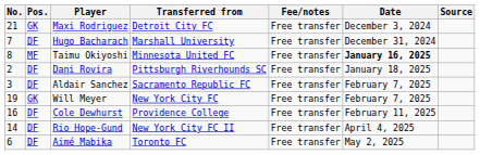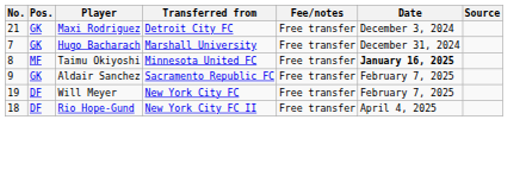 <table class="wikitable sortable">
 <tr>
 <th>No.</th>
 <th>Pos.</th>
 <th>Player</th>
 <th>Transferred from</th>
 <th>Fee/notes</th>
 <th>Date</th>
 <th>Source</th>
 </tr>
 <tr>
 <td>21</td>
 <td><a href='#'>GK</a></td>
 <td> <a href='#'>Maxi Rodriguez</a></td>
 <td> <a href='#'>Detroit City FC</a></td>
 <td>Free transfer</td>
 <td>December 3, 2024</td>
 <td></td>
 </tr>
 <tr>
 <td>7</td>
-<td><a href='#'>DF</a></td>
+<td><a href='#'>GK</a></td>
 <td> <a href='#'>Hugo Bacharach</a></td>
 <td> <a href='#'>Marshall University</a></td>
 <td>Free transfer</td>
 <td>December 31, 2024</td>
 <td></td>
 </tr>
 <tr>
 <td>8</td>
 <td><a href='#'>MF</a></td>
 <td> Taimu Okiyoshi</td>
 <td> <a href='#'>Minnesota United FC</a></td>
 <td>Free transfer</td>
 <td><strong>January 16, 2025</strong></td>
 <td></td>
 </tr>
 <tr>
-<td>2</td>
-<td><a href='#'>DF</a></td>
-<td> <a href='#'>Dani Rovira</a></td>
-<td> <a href='#'>Pittsburgh Riverhounds SC</a></td>
-<td>Free transfer</td>
-<td>January 18, 2025</td>
-<td></td>
-</tr>
-<tr>
-<td>3</td>
-<td><a href='#'>DF</a></td>
+<td>9</td>
+<td><a href='#'>GK</a></td>
 <td> Aldair Sanchez</td>
 <td> <a href='#'>Sacramento Republic FC</a></td>
 <td>Free transfer</td>
 <td>February 7, 2025</td>
 <td></td>
 </tr>
 <tr>
 <td>19</td>
-<td><a href='#'>GK</a></td>
+<td><a href='#'>DF</a></td>
 <td> Will Meyer</td>
 <td> <a href='#'>New York City FC</a></td>
 <td>Free transfer</td>
 <td>February 7, 2025</td>
 <td></td>
 </tr>
 <tr>
-<td>16</td>
-<td><a href='#'>DF</a></td>
-<td> <a href='#'>Cole Dewhurst</a></td>
-<td> <a href='#'>Providence College</a></td>
-<td>Free transfer</td>
-<td>February 11, 2025</td>
-<td></td>
-</tr>
-<tr>
-<td>14</td>
+<td>18</td>
 <td><a href='#'>DF</a></td>
 <td> <a href='#'>Rio Hope-Gund</a></td>
 <td> <a href='#'>New York City FC II</a></td>
 <td>Free transfer</td>
 <td>April 4, 2025</td>
 <td></td>
 </tr>
-<tr>
-<td>6</td>
-<td><a href='#'>DF</a></td>
-<td> <a href='#'>Aimé Mabika</a></td>
-<td> <a href='#'>Toronto FC</a></td>
-<td>Free transfer</td>
-<td>May 2, 2025</td>
-<td></td>
-</tr>
 </table>
